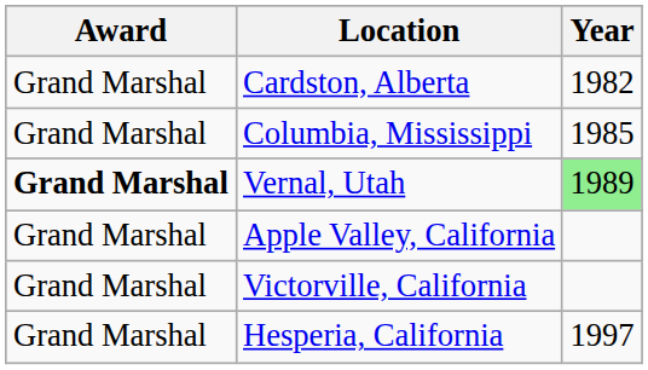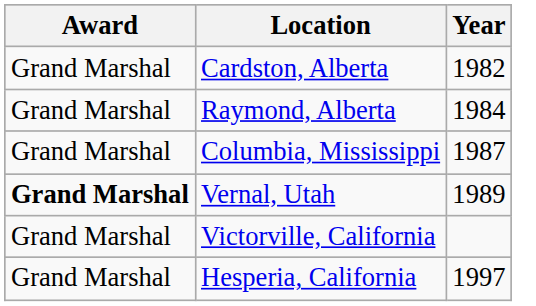 <table class="wikitable">
 <tr>
 <th>Award</th>
 <th>Location</th>
 <th>Year</th>
 </tr>
 <tr>
 <td>Grand Marshal</td>
 <td><a href='#'>Cardston, Alberta</a></td>
 <td>1982</td>
 </tr>
 <tr>
 <td>Grand Marshal</td>
+<td><a href='#'>Raymond, Alberta</a></td>
+<td>1984</td>
+</tr>
+<tr>
+<td>Grand Marshal</td>
 <td><a href='#'>Columbia, Mississippi</a></td>
-<td>1985</td>
+<td>1987</td>
 </tr>
 <tr>
 <td><strong>Grand Marshal</strong></td>
 <td><a href='#'>Vernal, Utah</a></td>
-<td style="background: lightgreen;">1989</td>
-</tr>
-<tr>
-<td>Grand Marshal</td>
-<td><a href='#'>Apple Valley, California</a></td>
-<td></td>
+<td>1989</td>
 </tr>
 <tr>
 <td>Grand Marshal</td>
 <td><a href='#'>Victorville, California</a></td>
 <td></td>
 </tr>
 <tr>
 <td>Grand Marshal</td>
 <td><a href='#'>Hesperia, California</a></td>
 <td>1997</td>
 </tr>
 </table>
